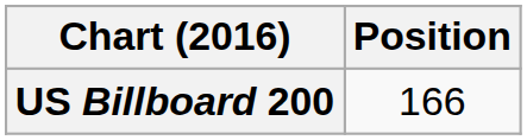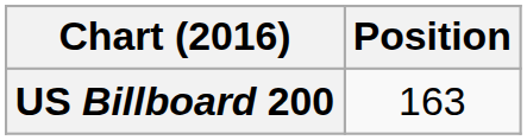 <table class="wikitable plainrowheaders" style="text-align:center">
 <tr>
 <th>Chart (2016)</th>
 <th>Position</th>
 </tr>
 <tr>
 <th scope="row">US <em>Billboard</em> 200</th>
-<td>166</td>
+<td>163</td>
 </tr>
 </table>
